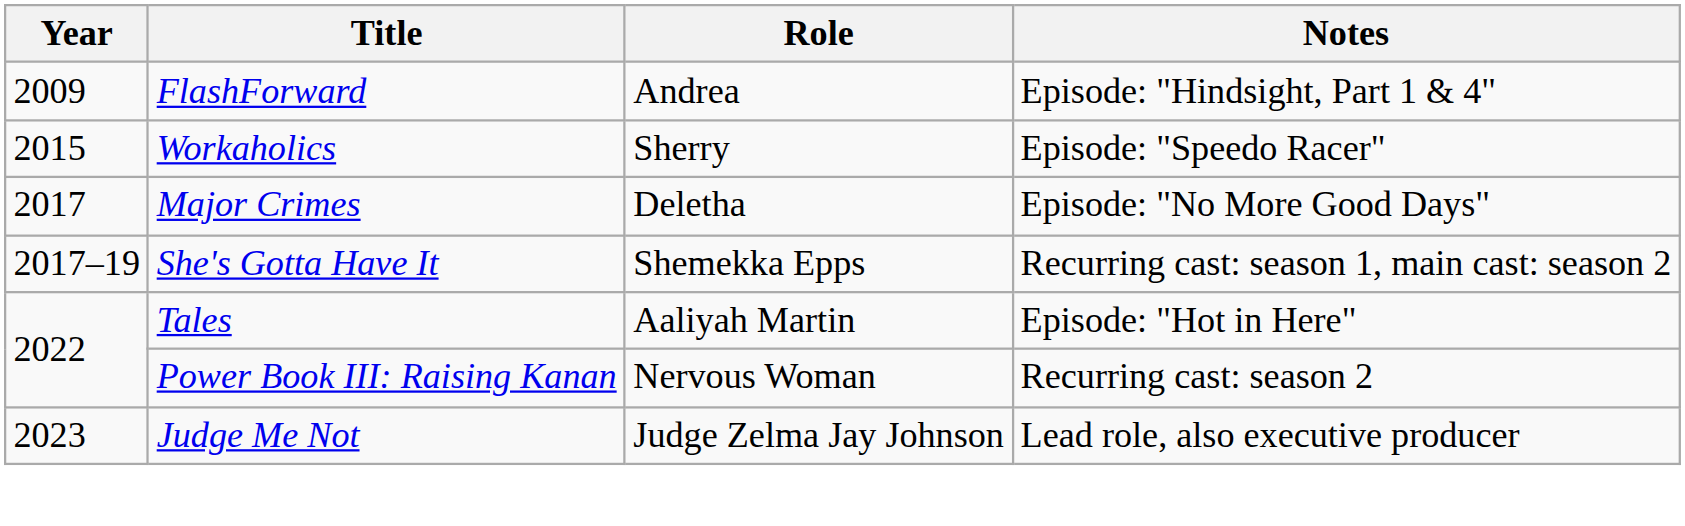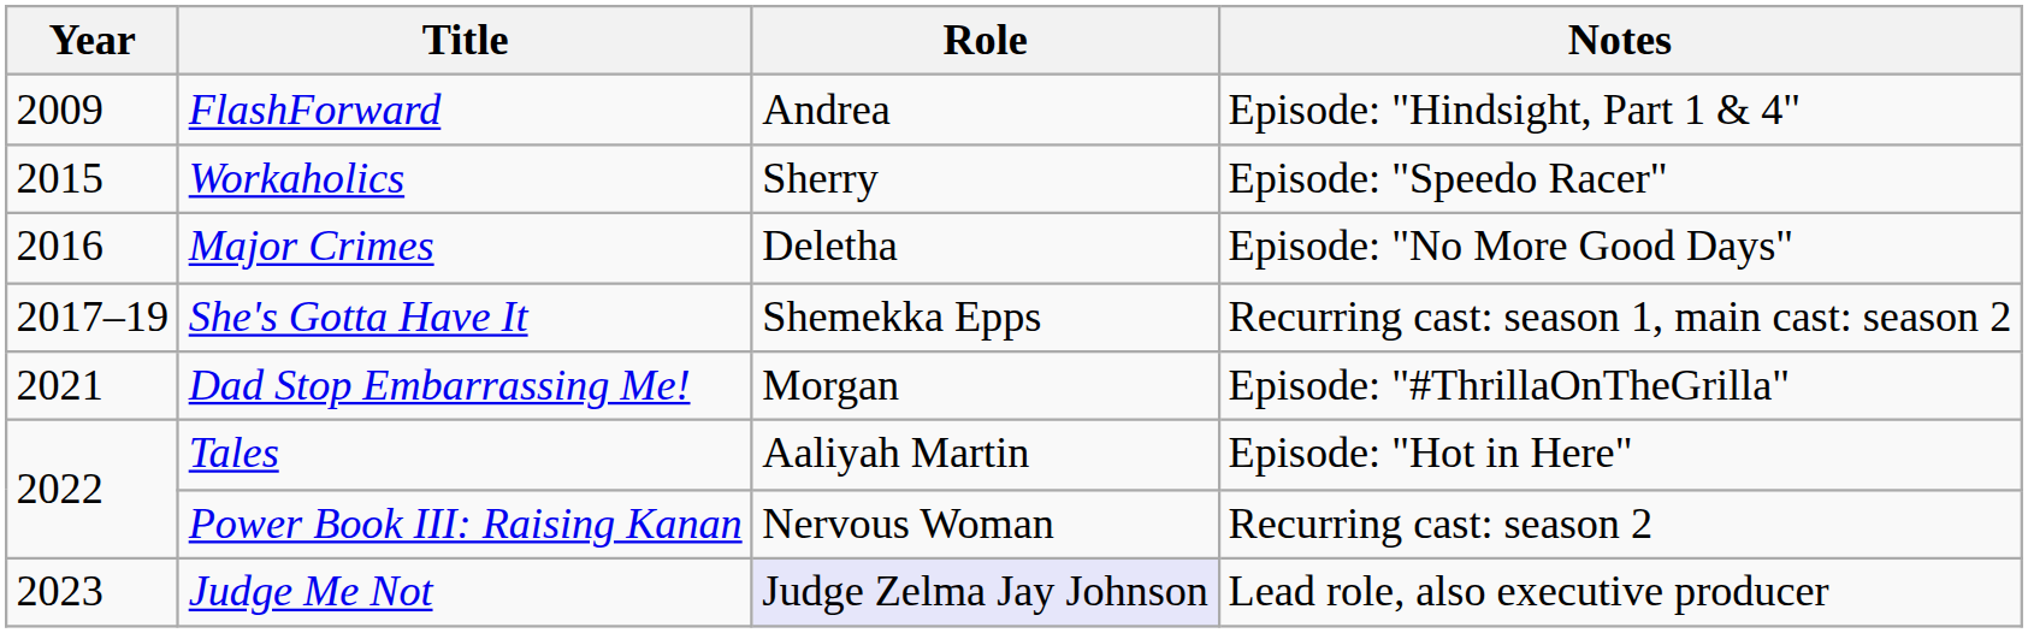 <table class="wikitable sortable">
 <tr>
 <th>Year</th>
 <th>Title</th>
 <th>Role</th>
 <th>Notes</th>
 </tr>
 <tr>
 <td>2009</td>
 <td><em><a href='#'>FlashForward</a></em></td>
 <td>Andrea</td>
 <td>Episode: "Hindsight, Part 1 & 4"</td>
 </tr>
 <tr>
 <td>2015</td>
 <td><em><a href='#'>Workaholics</a></em></td>
 <td>Sherry</td>
 <td>Episode: "Speedo Racer"</td>
 </tr>
 <tr>
-<td>2017</td>
+<td>2016</td>
 <td><em><a href='#'>Major Crimes</a></em></td>
 <td>Deletha</td>
 <td>Episode: "No More Good Days"</td>
 </tr>
 <tr>
 <td>2017–19</td>
 <td><em><a href='#'>She's Gotta Have It</a></em></td>
 <td>Shemekka Epps</td>
 <td>Recurring cast: season 1, main cast: season 2</td>
+</tr>
+<tr>
+<td>2021</td>
+<td><em><a href='#'>Dad Stop Embarrassing Me!</a></em></td>
+<td>Morgan</td>
+<td>Episode: "#ThrillaOnTheGrilla"</td>
 </tr>
 <tr>
 <td rowspan="2">2022</td>
 <td><em><a href='#'>Tales</a></em></td>
 <td>Aaliyah Martin</td>
 <td>Episode: "Hot in Here"</td>
 </tr>
 <tr>
 <td><em><a href='#'>Power Book III: Raising Kanan</a></em></td>
 <td>Nervous Woman</td>
 <td>Recurring cast: season 2</td>
 </tr>
 <tr>
 <td>2023</td>
 <td><em><a href='#'>Judge Me Not</a></em></td>
-<td>Judge Zelma Jay Johnson</td>
+<td style="background: lavender;">Judge Zelma Jay Johnson</td>
 <td>Lead role, also executive producer</td>
 </tr>
 </table>
